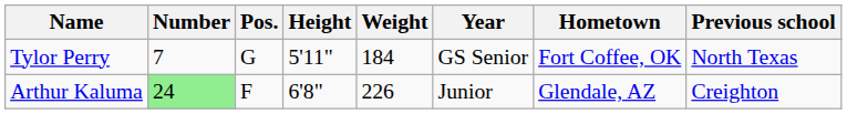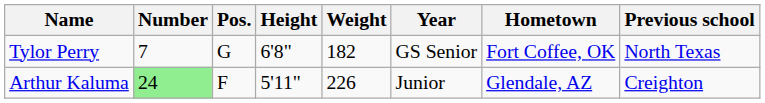 <table class="wikitable sortable" border="1">
 <tr>
 <th>Name</th>
 <th>Number</th>
 <th>Pos.</th>
 <th>Height</th>
 <th>Weight</th>
 <th>Year</th>
 <th>Hometown</th>
 <th class="unsortable">Previous school</th>
 </tr>
 <tr>
 <td><a href='#'>Tylor Perry</a></td>
 <td>7</td>
 <td>G</td>
-<td>5'11"</td>
-<td>184</td>
+<td>6'8"</td>
+<td>182</td>
 <td>GS Senior</td>
 <td><a href='#'>Fort Coffee, OK</a></td>
 <td><a href='#'>North Texas</a></td>
 </tr>
 <tr>
 <td><a href='#'>Arthur Kaluma</a></td>
 <td style="background: lightgreen;">24</td>
 <td>F</td>
-<td>6'8"</td>
+<td>5'11"</td>
 <td>226</td>
 <td>Junior</td>
 <td><a href='#'>Glendale, AZ</a></td>
 <td><a href='#'>Creighton</a></td>
 </tr>
 </table>
